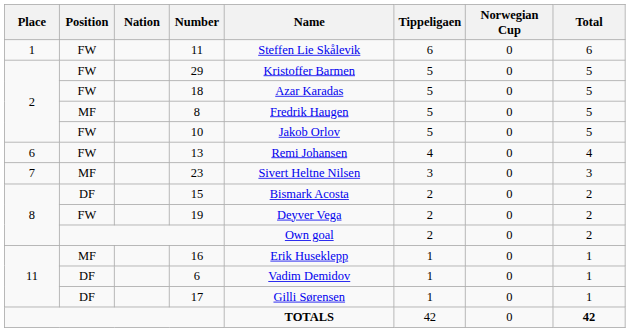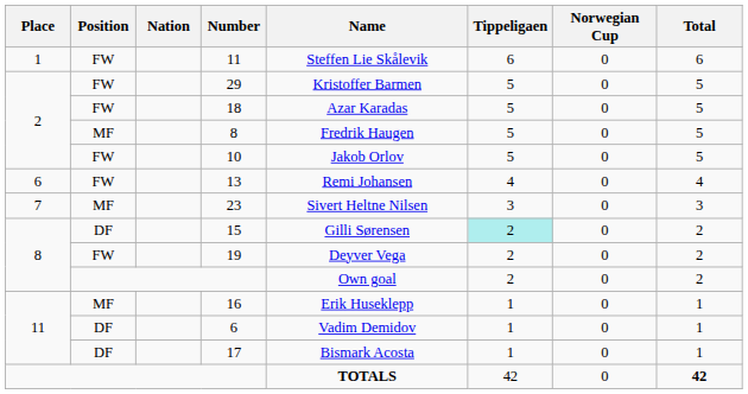 <table class="wikitable" style="font-size: 95%; text-align: center;">
 <tr>
 <th width=60>Place</th>
 <th width=60>Position</th>
 <th width=60>Nation</th>
 <th width=60>Number</th>
 <th width=200>Name</th>
 <th width=80>Tippeligaen</th>
 <th width=100>Norwegian Cup</th>
 <th width=80><strong>Total</strong></th>
 </tr>
 <tr>
 <td>1</td>
 <td>FW</td>
 <td></td>
 <td>11</td>
 <td><a href='#'>Steffen Lie Skålevik</a></td>
 <td>6</td>
 <td>0</td>
 <td>6</td>
 </tr>
 <tr>
 <td rowspan="4">2</td>
 <td>FW</td>
 <td></td>
 <td>29</td>
 <td><a href='#'>Kristoffer Barmen</a></td>
 <td>5</td>
 <td>0</td>
 <td>5</td>
 </tr>
 <tr>
 <td>FW</td>
 <td></td>
 <td>18</td>
 <td><a href='#'>Azar Karadas</a></td>
 <td>5</td>
 <td>0</td>
 <td>5</td>
 </tr>
 <tr>
 <td>MF</td>
 <td></td>
 <td>8</td>
 <td><a href='#'>Fredrik Haugen</a></td>
 <td>5</td>
 <td>0</td>
 <td>5</td>
 </tr>
 <tr>
 <td>FW</td>
 <td></td>
 <td>10</td>
 <td><a href='#'>Jakob Orlov</a></td>
 <td>5</td>
 <td>0</td>
 <td>5</td>
 </tr>
 <tr>
 <td>6</td>
 <td>FW</td>
 <td></td>
 <td>13</td>
 <td><a href='#'>Remi Johansen</a></td>
 <td>4</td>
 <td>0</td>
 <td>4</td>
 </tr>
 <tr>
 <td>7</td>
 <td>MF</td>
 <td></td>
 <td>23</td>
 <td><a href='#'>Sivert Heltne Nilsen</a></td>
 <td>3</td>
 <td>0</td>
 <td>3</td>
 </tr>
 <tr>
 <td rowspan="3">8</td>
 <td>DF</td>
 <td></td>
 <td>15</td>
-<td><a href='#'>Bismark Acosta</a></td>
-<td>2</td>
+<td><a href='#'>Gilli Sørensen</a></td>
+<td style="background: paleturquoise;">2</td>
 <td>0</td>
 <td>2</td>
 </tr>
 <tr>
 <td>FW</td>
 <td></td>
 <td>19</td>
 <td><a href='#'>Deyver Vega</a></td>
 <td>2</td>
 <td>0</td>
 <td>2</td>
 </tr>
 <tr>
 <td colspan="3"></td>
 <td><a href='#'>Own goal</a></td>
 <td>2</td>
 <td>0</td>
 <td>2</td>
 </tr>
 <tr>
 <td rowspan="3">11</td>
 <td>MF</td>
 <td></td>
 <td>16</td>
 <td><a href='#'>Erik Huseklepp</a></td>
 <td>1</td>
 <td>0</td>
 <td>1</td>
 </tr>
 <tr>
 <td>DF</td>
 <td></td>
 <td>6</td>
 <td><a href='#'>Vadim Demidov</a></td>
 <td>1</td>
 <td>0</td>
 <td>1</td>
 </tr>
 <tr>
 <td>DF</td>
 <td></td>
 <td>17</td>
-<td><a href='#'>Gilli Sørensen</a></td>
+<td><a href='#'>Bismark Acosta</a></td>
 <td>1</td>
 <td>0</td>
 <td>1</td>
 </tr>
 <tr>
 <td colspan="4"></td>
 <td><strong>TOTALS</strong></td>
 <td>42</td>
 <td>0</td>
 <td><strong>42</strong></td>
 </tr>
 </table>
